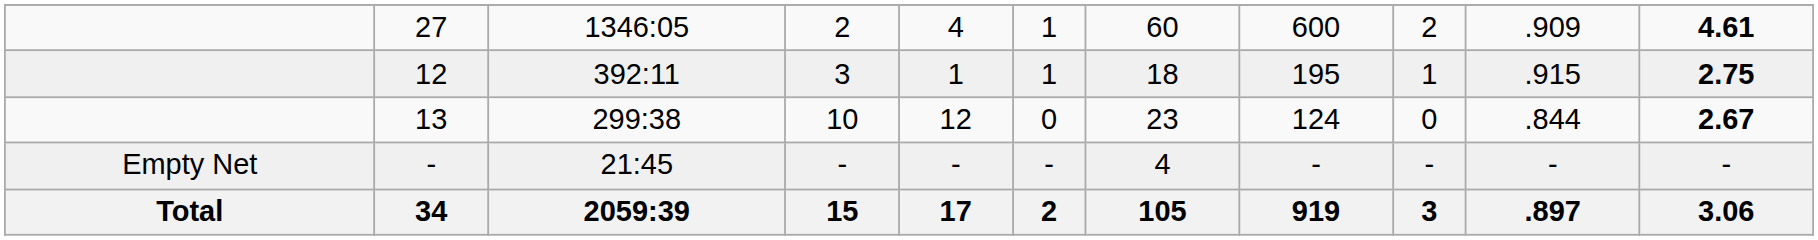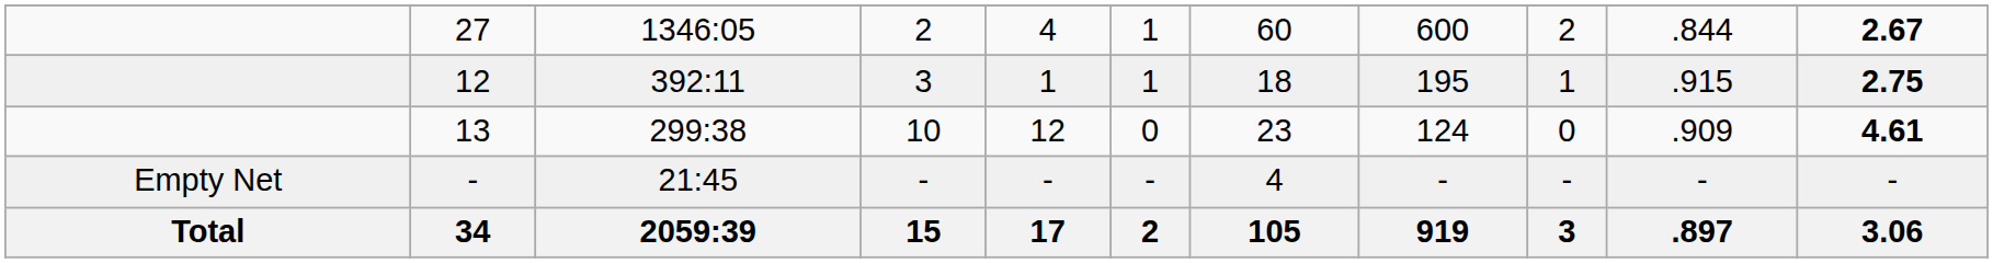 <table class="wikitable sortable" width ="1000">
 <tr align="center">
 </tr>
 <tr align="center">
 <td></td>
 <td>27</td>
 <td>1346:05</td>
 <td>2</td>
 <td>4</td>
 <td>1</td>
 <td>60</td>
 <td>600</td>
 <td>2</td>
-<td>.909</td>
-<td><strong>4.61</strong></td>
+<td>.844</td>
+<td><strong>2.67</strong></td>
 </tr>
 <tr align="center" bgcolor="#f0f0f0">
 <td></td>
 <td>12</td>
 <td>392:11</td>
 <td>3</td>
 <td>1</td>
 <td>1</td>
 <td>18</td>
 <td>195</td>
 <td>1</td>
 <td>.915</td>
 <td><strong>2.75</strong></td>
 </tr>
 <tr align="center" bgcolor="">
 <td></td>
 <td>13</td>
 <td>299:38</td>
 <td>10</td>
 <td>12</td>
 <td>0</td>
 <td>23</td>
 <td>124</td>
 <td>0</td>
-<td>.844</td>
-<td><strong>2.67</strong></td>
+<td>.909</td>
+<td><strong>4.61</strong></td>
 </tr>
 <tr align="center" bgcolor="#f0f0f0">
 <td>Empty Net</td>
 <td>-</td>
 <td>21:45</td>
 <td>-</td>
 <td>-</td>
 <td>-</td>
 <td>4</td>
 <td>-</td>
 <td>-</td>
 <td>-</td>
 <td>-</td>
 </tr>
 <tr>
 <th>Total</th>
 <th>34</th>
 <th>2059:39</th>
 <th>15</th>
 <th>17</th>
 <th>2</th>
 <th>105</th>
 <th>919</th>
 <th>3</th>
 <th>.897</th>
 <th>3.06</th>
 </tr>
 </table>
